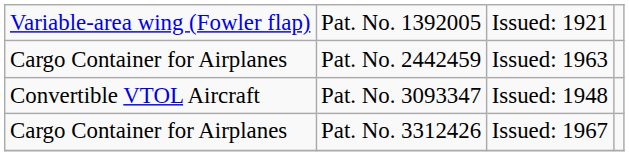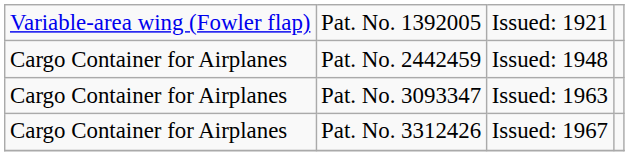 <table class="wikitable">
 <tr>
 <td><a href='#'>Variable-area wing (Fowler flap)</a></td>
 <td>Pat. No. 1392005</td>
 <td>Issued: 1921</td>
 <td></td>
 </tr>
 <tr>
 <td>Cargo Container for Airplanes</td>
 <td>Pat. No. 2442459</td>
-<td>Issued: 1963</td>
+<td>Issued: 1948</td>
 <td></td>
 </tr>
 <tr>
-<td>Convertible <a href='#'>VTOL</a> Aircraft</td>
+<td>Cargo Container for Airplanes</td>
 <td>Pat. No. 3093347</td>
-<td>Issued: 1948</td>
+<td>Issued: 1963</td>
 <td></td>
 </tr>
 <tr>
 <td>Cargo Container for Airplanes</td>
 <td>Pat. No. 3312426</td>
 <td>Issued: 1967</td>
 <td></td>
 </tr>
 <tr>
 </tr>
 </table>
